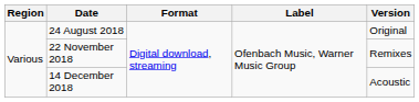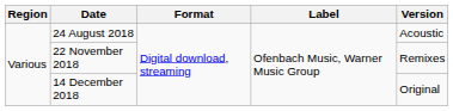 <table class="wikitable sortable plainrowheaders">
 <tr>
 <th>Region</th>
 <th>Date</th>
 <th>Format</th>
 <th>Label</th>
 <th>Version</th>
 </tr>
 <tr>
 <td rowspan="3">Various</td>
 <td>24 August 2018</td>
 <td rowspan="3"><a href='#'>Digital download</a>, <a href='#'>streaming</a></td>
 <td rowspan="3">Ofenbach Music, Warner Music Group</td>
-<td>Original</td>
+<td>Acoustic</td>
 </tr>
 <tr>
 <td>22 November 2018</td>
 <td>Remixes</td>
 </tr>
 <tr>
 <td>14 December 2018</td>
-<td>Acoustic</td>
+<td>Original</td>
 </tr>
 </table>
